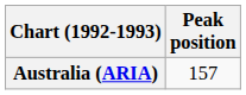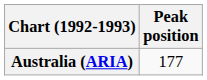 <table class="wikitable plainrowheaders" style="text-align:center">
 <tr>
 <th scope="col">Chart (1992-1993)</th>
 <th scope="col">Peak<br>position</th>
 </tr>
 <tr>
 <th scope="row">Australia (<a href='#'>ARIA</a>)</th>
-<td>157</td>
+<td>177</td>
 </tr>
 </table>
